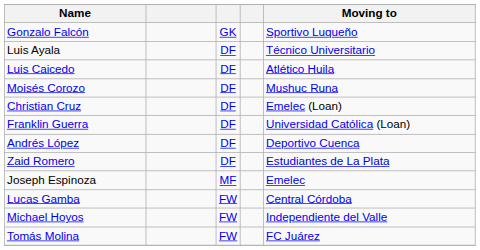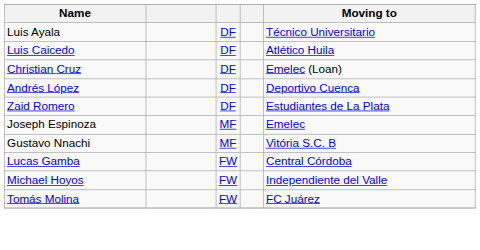 <table class="wikitable" style="text-align: center;">
 <tr>
 </tr>
 <tr>
 <th width=30% align="center">Name</th>
 <th width=15% align="center"></th>
 <th width=5% align="center"></th>
 <th width=5% align="center"></th>
 <th width=45% align="center">Moving to</th>
-</tr>
-<tr>
-<td align=left><a href='#'>Gonzalo Falcón</a></td>
-<td></td>
-<td><a href='#'>GK</a></td>
-<td></td>
-<td align=left><a href='#'>Sportivo Luqueño</a> </td>
 </tr>
 <tr>
 <td align=left>Luis Ayala</td>
 <td></td>
 <td><a href='#'>DF</a></td>
 <td></td>
 <td align=left><a href='#'>Técnico Universitario</a> </td>
 </tr>
 <tr>
 <td align=left><a href='#'>Luis Caicedo</a></td>
 <td></td>
 <td><a href='#'>DF</a></td>
 <td></td>
 <td align=left><a href='#'>Atlético Huila</a> </td>
 </tr>
 <tr>
-<td align=left><a href='#'>Moisés Corozo</a></td>
-<td></td>
-<td><a href='#'>DF</a></td>
-<td></td>
-<td align=left><a href='#'>Mushuc Runa</a> </td>
-</tr>
-<tr>
 <td align=left><a href='#'>Christian Cruz</a></td>
 <td></td>
 <td><a href='#'>DF</a></td>
 <td></td>
 <td align=left><a href='#'>Emelec</a>  (Loan)</td>
-</tr>
-<tr>
-<td align=left><a href='#'>Franklin Guerra</a></td>
-<td></td>
-<td><a href='#'>DF</a></td>
-<td></td>
-<td align=left><a href='#'>Universidad Católica</a>  (Loan)</td>
 </tr>
 <tr>
 <td align=left><a href='#'>Andrés López</a></td>
 <td></td>
 <td><a href='#'>DF</a></td>
 <td></td>
 <td align=left><a href='#'>Deportivo Cuenca</a> </td>
 </tr>
 <tr>
 <td align=left><a href='#'>Zaid Romero</a></td>
 <td></td>
 <td><a href='#'>DF</a></td>
 <td></td>
 <td align=left><a href='#'>Estudiantes de La Plata</a> </td>
 </tr>
 <tr>
 <td align=left>Joseph Espinoza</td>
 <td></td>
 <td><a href='#'>MF</a></td>
 <td></td>
 <td align=left><a href='#'>Emelec</a> </td>
+</tr>
+<tr>
+<td align=left>Gustavo Nnachi</td>
+<td></td>
+<td><a href='#'>MF</a></td>
+<td></td>
+<td align=left><a href='#'>Vitória S.C. B</a> </td>
 </tr>
 <tr>
 <td align=left><a href='#'>Lucas Gamba</a></td>
 <td></td>
 <td><a href='#'>FW</a></td>
 <td></td>
 <td align=left><a href='#'>Central Córdoba</a> </td>
 </tr>
 <tr>
 <td align=left><a href='#'>Michael Hoyos</a></td>
 <td></td>
 <td><a href='#'>FW</a></td>
 <td></td>
 <td align=left><a href='#'>Independiente del Valle</a> </td>
 </tr>
 <tr>
 <td align=left><a href='#'>Tomás Molina</a></td>
 <td></td>
 <td><a href='#'>FW</a></td>
 <td></td>
 <td align=left><a href='#'>FC Juárez</a> </td>
 </tr>
 <tr>
 </tr>
 </table>
